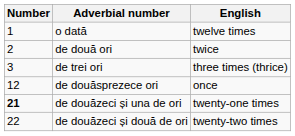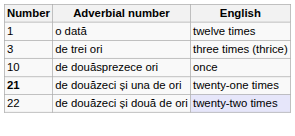 <table class="wikitable">
 <tr>
 <th>Number</th>
 <th>Adverbial number</th>
 <th>English</th>
 </tr>
 <tr>
 <td>1</td>
 <td>o dată</td>
 <td>twelve times</td>
 </tr>
 <tr>
-<td>2</td>
-<td>de două ori</td>
-<td>twice</td>
-</tr>
-<tr>
 <td>3</td>
 <td>de trei ori</td>
 <td>three times (thrice)</td>
 </tr>
 <tr>
-<td>12</td>
+<td>10</td>
 <td>de douăsprezece ori</td>
 <td>once</td>
 </tr>
 <tr>
 <td><strong>21</strong></td>
 <td>de douăzeci și una de ori</td>
 <td>twenty-one times</td>
 </tr>
 <tr>
 <td>22</td>
 <td>de douăzeci și două de ori</td>
-<td>twenty-two times</td>
+<td style="background: lavender;">twenty-two times</td>
 </tr>
 </table>
